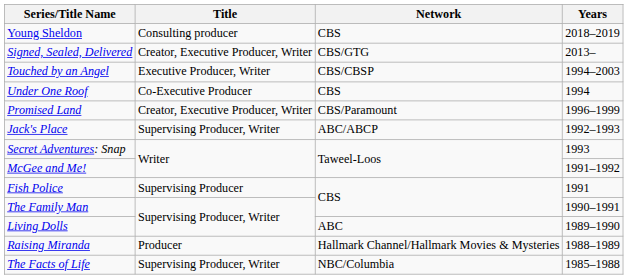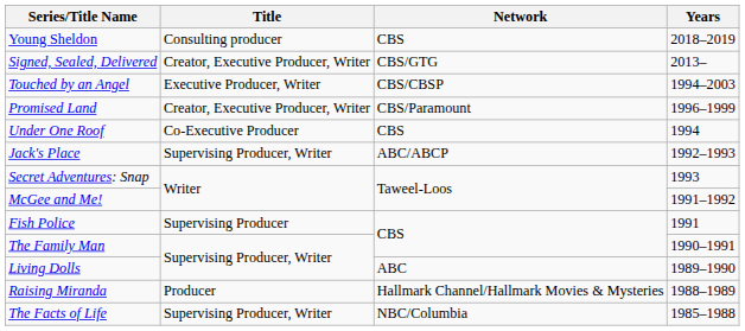 <table class="wikitable">
 <tr>
 <th>Series/Title Name</th>
 <th>Title</th>
 <th>Network</th>
 <th>Years</th>
 </tr>
 <tr>
 <td><a href='#'>Young Sheldon</a></td>
 <td>Consulting producer</td>
 <td>CBS</td>
 <td>2018–2019</td>
 </tr>
 <tr>
 <td><em><a href='#'>Signed, Sealed, Delivered</a></em></td>
 <td>Creator, Executive Producer, Writer</td>
 <td>CBS/GTG</td>
 <td>2013–</td>
 </tr>
 <tr>
 <td><em><a href='#'>Touched by an Angel</a></em></td>
 <td>Executive Producer, Writer</td>
 <td>CBS/CBSP</td>
 <td>1994–2003</td>
 </tr>
 <tr>
+<td><em><a href='#'>Promised Land</a></em></td>
+<td>Creator, Executive Producer, Writer</td>
+<td>CBS/Paramount</td>
+<td>1996–1999</td>
+</tr>
+<tr>
 <td><em><a href='#'>Under One Roof</a></em></td>
 <td>Co-Executive Producer</td>
 <td>CBS</td>
 <td>1994</td>
-</tr>
-<tr>
-<td><em><a href='#'>Promised Land</a></em></td>
-<td>Creator, Executive Producer, Writer</td>
-<td>CBS/Paramount</td>
-<td>1996–1999</td>
 </tr>
 <tr>
 <td><em><a href='#'>Jack's Place</a></em></td>
 <td>Supervising Producer, Writer</td>
 <td>ABC/ABCP</td>
 <td>1992–1993</td>
 </tr>
 <tr>
 <td><em><a href='#'>Secret Adventures</a>: Snap</em></td>
 <td rowspan=2>Writer</td>
 <td rowspan=2>Taweel-Loos</td>
 <td>1993</td>
 </tr>
 <tr>
 <td><em><a href='#'>McGee and Me!</a></em></td>
 <td>1991–1992</td>
 </tr>
 <tr>
 <td><em><a href='#'>Fish Police</a></em></td>
 <td>Supervising Producer</td>
 <td rowspan=2>CBS</td>
 <td>1991</td>
 </tr>
 <tr>
 <td><em><a href='#'>The Family Man</a></em></td>
 <td rowspan=2>Supervising Producer, Writer</td>
 <td>1990–1991</td>
 </tr>
 <tr>
 <td><em><a href='#'>Living Dolls</a></em></td>
 <td>ABC</td>
 <td>1989–1990</td>
 </tr>
 <tr>
 <td><em><a href='#'>Raising Miranda</a></em></td>
 <td>Producer</td>
 <td>Hallmark Channel/Hallmark Movies & Mysteries</td>
 <td>1988–1989</td>
 </tr>
 <tr>
 <td><em><a href='#'>The Facts of Life</a></em></td>
 <td>Supervising Producer, Writer</td>
 <td>NBC/Columbia</td>
 <td>1985–1988</td>
 </tr>
 </table>
